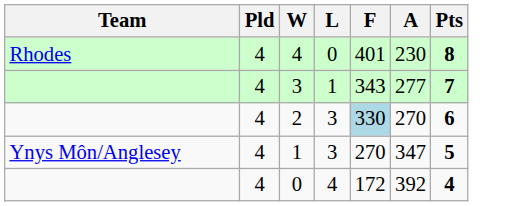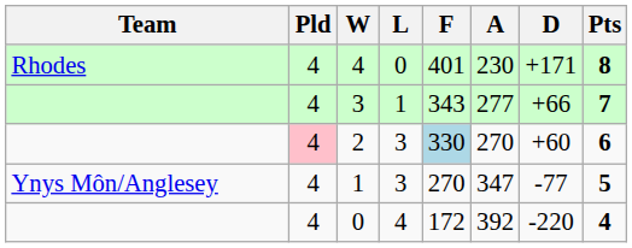 <table class="wikitable" style="text-align:center;">
 <tr>
 <th width=175>Team</th>
 <th width=20 abbr="Played">Pld</th>
 <th width=20 abbr="Won">W</th>
 <th width=20 abbr="Lost">L</th>
 <th width=20 abbr="For">F</th>
 <th width=20 abbr="Against">A</th>
+<th width=20 abbr="Difference">D</th>
 <th width=20 abbr="Points">Pts</th>
 </tr>
 <tr style="background:#ccffcc;">
 <td style="text-align:left;"> <a href='#'>Rhodes</a></td>
 <td>4</td>
 <td>4</td>
 <td>0</td>
 <td>401</td>
 <td>230</td>
+<td>+171</td>
 <td><strong>8</strong></td>
 </tr>
 <tr style="background:#ccffcc;">
 <td style="text-align:left;"></td>
 <td>4</td>
 <td>3</td>
 <td>1</td>
 <td>343</td>
 <td>277</td>
+<td>+66</td>
 <td><strong>7</strong></td>
 </tr>
 <tr>
 <td style="text-align:left;"></td>
-<td>4</td>
+<td style="background: pink;">4</td>
 <td>2</td>
 <td>3</td>
 <td style="background: lightblue;">330</td>
 <td>270</td>
+<td>+60</td>
 <td><strong>6</strong></td>
 </tr>
 <tr>
 <td style="text-align:left;"> <a href='#'>Ynys Môn/Anglesey</a></td>
 <td>4</td>
 <td>1</td>
 <td>3</td>
 <td>270</td>
 <td>347</td>
+<td>-77</td>
 <td><strong>5 </strong></td>
 </tr>
 <tr>
 <td style="text-align:left;"></td>
 <td>4</td>
 <td>0</td>
 <td>4</td>
 <td>172</td>
 <td>392</td>
+<td>-220</td>
 <td><strong>4</strong></td>
 </tr>
 </table>
